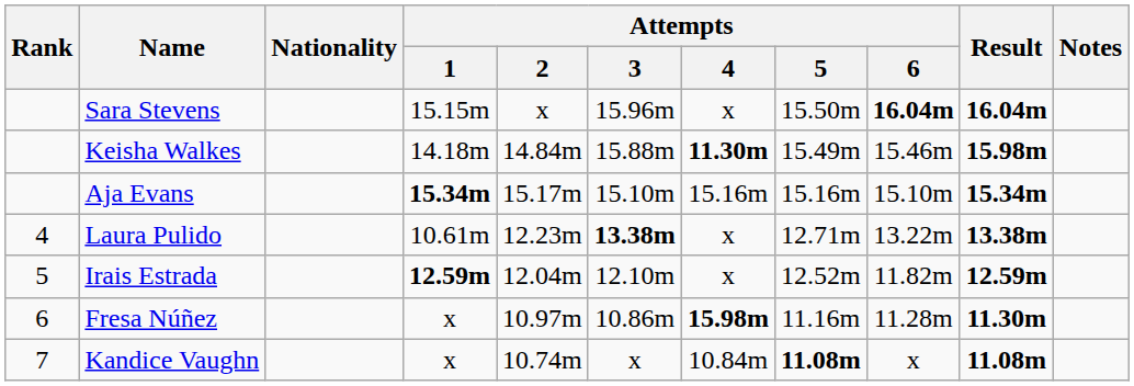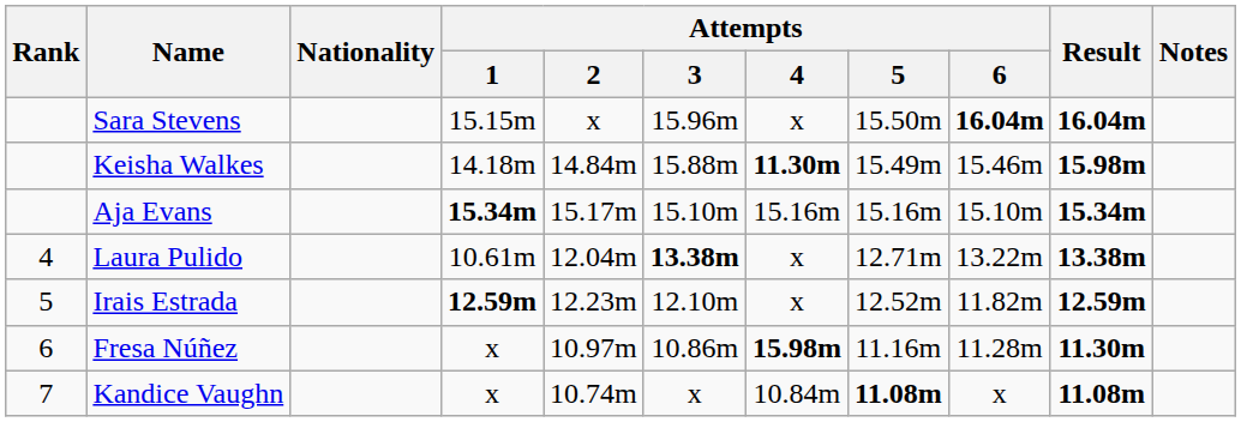 <table class="wikitable sortable" style="text-align:center">
 <tr>
 <th rowspan=2>Rank</th>
 <th rowspan=2>Name</th>
 <th rowspan=2>Nationality</th>
 <th colspan=6>Attempts</th>
 <th rowspan=2>Result</th>
 <th rowspan=2>Notes</th>
 </tr>
 <tr>
 <th>1</th>
 <th>2</th>
 <th>3</th>
 <th>4</th>
 <th>5</th>
 <th>6</th>
 </tr>
 <tr>
 <td align=center></td>
 <td align=left><a href='#'>Sara Stevens</a></td>
 <td align=left></td>
 <td>15.15m</td>
 <td>x</td>
 <td>15.96m</td>
 <td>x</td>
 <td>15.50m</td>
 <td><strong>16.04m</strong></td>
 <td><strong>16.04m</strong></td>
 <td></td>
 </tr>
 <tr>
 <td align=center></td>
 <td align=left><a href='#'>Keisha Walkes</a></td>
 <td align=left></td>
 <td>14.18m</td>
 <td>14.84m</td>
 <td>15.88m</td>
 <td><strong>11.30m</strong></td>
 <td>15.49m</td>
 <td>15.46m</td>
 <td><strong>15.98m</strong></td>
 <td></td>
 </tr>
 <tr>
 <td align=center></td>
 <td align=left><a href='#'>Aja Evans</a></td>
 <td align=left></td>
 <td><strong>15.34m</strong></td>
 <td>15.17m</td>
 <td>15.10m</td>
 <td>15.16m</td>
 <td>15.16m</td>
 <td>15.10m</td>
 <td><strong>15.34m</strong></td>
 <td></td>
 </tr>
 <tr>
 <td align=center>4</td>
 <td align=left><a href='#'>Laura Pulido</a></td>
 <td align=left></td>
 <td>10.61m</td>
-<td>12.23m</td>
+<td>12.04m</td>
 <td><strong>13.38m</strong></td>
 <td>x</td>
 <td>12.71m</td>
 <td>13.22m</td>
 <td><strong>13.38m</strong></td>
 <td></td>
 </tr>
 <tr>
 <td align=center>5</td>
 <td align=left><a href='#'>Irais Estrada</a></td>
 <td align=left></td>
 <td><strong>12.59m</strong></td>
-<td>12.04m</td>
+<td>12.23m</td>
 <td>12.10m</td>
 <td>x</td>
 <td>12.52m</td>
 <td>11.82m</td>
 <td><strong>12.59m</strong></td>
 <td></td>
 </tr>
 <tr>
 <td align=center>6</td>
 <td align=left><a href='#'>Fresa Núñez</a></td>
 <td align=left></td>
 <td>x</td>
 <td>10.97m</td>
 <td>10.86m</td>
 <td><strong>15.98m</strong></td>
 <td>11.16m</td>
 <td>11.28m</td>
 <td><strong>11.30m</strong></td>
 <td></td>
 </tr>
 <tr>
 <td align=center>7</td>
 <td align=left><a href='#'>Kandice Vaughn</a></td>
 <td align=left></td>
 <td>x</td>
 <td>10.74m</td>
 <td>x</td>
 <td>10.84m</td>
 <td><strong>11.08m</strong></td>
 <td>x</td>
 <td><strong>11.08m</strong></td>
 <td></td>
 </tr>
 </table>
